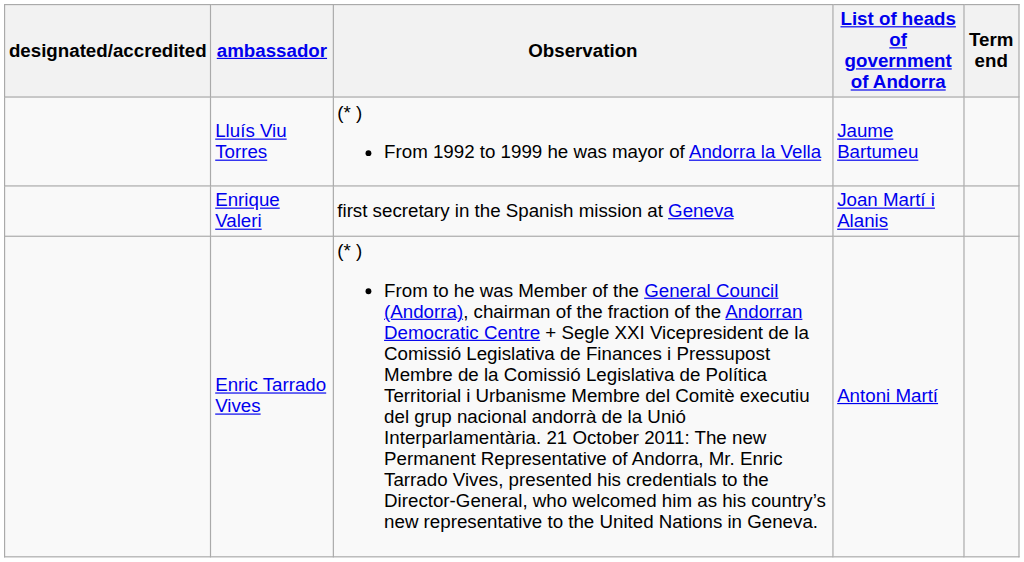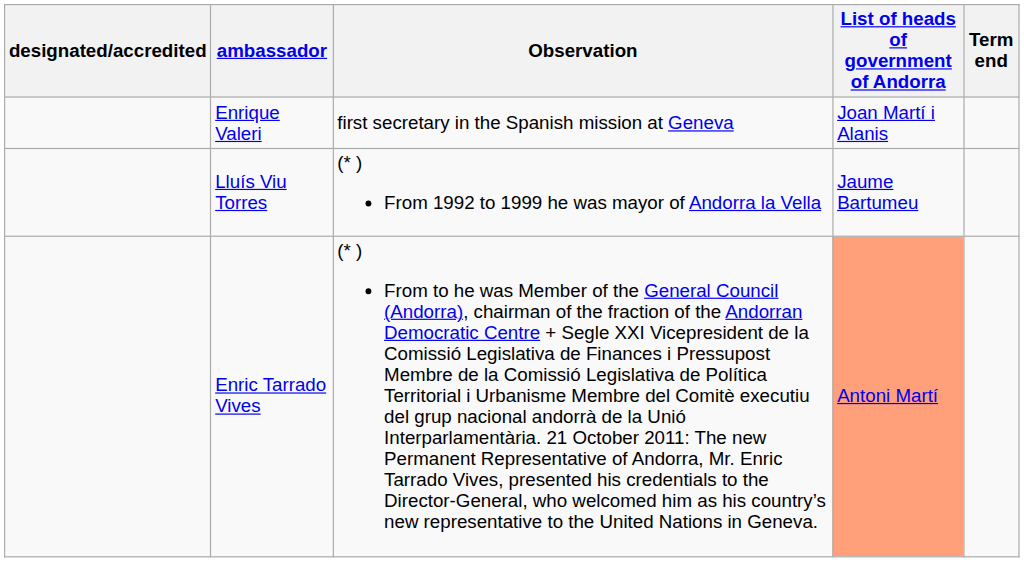 <table class="wikitable sortable">
 <tr>
 <th>designated/accredited</th>
 <th><a href='#'>ambassador</a></th>
 <th>Observation</th>
 <th><a href='#'>List of heads of government of Andorra</a></th>
 <th>Term end</th>
 </tr>
 <tr>
 <td></td>
+<td><a href='#'>Enrique Valeri</a></td>
+<td>first secretary in the Spanish mission at <a href='#'>Geneva</a></td>
+<td><a href='#'>Joan Martí i Alanis</a></td>
+<td></td>
+</tr>
+<tr>
+<td></td>
 <td><a href='#'>Lluís Viu Torres</a></td>
 <td>(* )<br><ul><li>From 1992 to 1999 he was mayor of <a href='#'>Andorra la Vella</a></li></ul></td>
 <td><a href='#'>Jaume Bartumeu</a></td>
 <td></td>
 </tr>
 <tr>
 <td></td>
-<td><a href='#'>Enrique Valeri</a></td>
-<td>first secretary in the Spanish mission at <a href='#'>Geneva</a></td>
-<td><a href='#'>Joan Martí i Alanis</a></td>
-<td></td>
-</tr>
-<tr>
-<td></td>
 <td><a href='#'>Enric Tarrado Vives</a></td>
 <td>(*  )<br><ul><li>From  to  he was Member of the <a href='#'>General Council (Andorra)</a>, chairman of the fraction of the <a href='#'>Andorran Democratic Centre</a> + Segle XXI Vicepresident de la Comissió Legislativa de Finances i Pressupost Membre de la Comissió Legislativa de Política Territorial i Urbanisme Membre del Comitè executiu del grup nacional andorrà de la Unió Interparlamentària. 21 October 2011: The new Permanent Representative of Andorra, Mr. Enric Tarrado Vives, presented his credentials to the Director-General, who welcomed him as his country’s new representative to the United Nations in Geneva.</li></ul></td>
-<td><a href='#'>Antoni Martí</a></td>
+<td style="background: lightsalmon;"><a href='#'>Antoni Martí</a></td>
 <td></td>
 </tr>
 </table>
